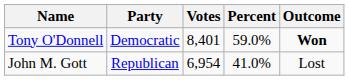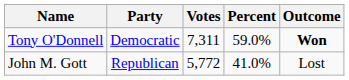 <table class=wikitable style="text-align:center">
 <tr>
 <th>Name</th>
 <th>Party</th>
 <th>Votes</th>
 <th>Percent</th>
 <th>Outcome</th>
 </tr>
 <tr>
 <td align=left><a href='#'>Tony O'Donnell</a></td>
 <td><a href='#'>Democratic</a></td>
-<td>8,401</td>
+<td>7,311</td>
 <td>59.0%</td>
 <td><strong>Won</strong></td>
 </tr>
 <tr>
 <td align=left>John M. Gott</td>
 <td><a href='#'>Republican</a></td>
-<td>6,954</td>
+<td>5,772</td>
 <td>41.0%</td>
 <td>Lost</td>
 </tr>
 </table>
